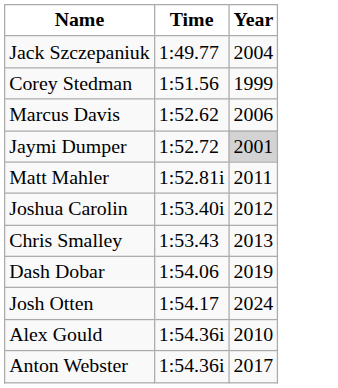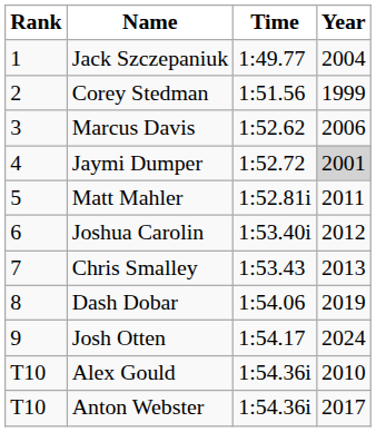 <table class="wikitable">
 <tr>
+<th style="background:white">Rank</th>
 <th style="background:white">Name</th>
 <th style="background:white">Time</th>
 <th style="background:white">Year</th>
 </tr>
 <tr>
+<td>1</td>
 <td>Jack Szczepaniuk</td>
 <td>1:49.77</td>
 <td>2004</td>
 </tr>
 <tr>
+<td>2</td>
 <td>Corey Stedman</td>
 <td>1:51.56</td>
 <td>1999</td>
 </tr>
 <tr>
+<td>3</td>
 <td>Marcus Davis</td>
 <td>1:52.62</td>
 <td>2006</td>
 </tr>
 <tr>
+<td>4</td>
 <td>Jaymi Dumper</td>
 <td>1:52.72</td>
 <td style="background: lightgrey;">2001</td>
 </tr>
 <tr>
+<td>5</td>
 <td>Matt Mahler</td>
 <td>1:52.81i</td>
 <td>2011</td>
 </tr>
 <tr>
+<td>6</td>
 <td>Joshua Carolin</td>
 <td>1:53.40i</td>
 <td>2012</td>
 </tr>
 <tr>
+<td>7</td>
 <td>Chris Smalley</td>
 <td>1:53.43</td>
 <td>2013</td>
 </tr>
 <tr>
+<td>8</td>
 <td>Dash Dobar</td>
 <td>1:54.06</td>
 <td>2019</td>
 </tr>
 <tr>
+<td>9</td>
 <td>Josh Otten</td>
 <td>1:54.17</td>
 <td>2024</td>
 </tr>
 <tr>
+<td>T10</td>
 <td>Alex Gould</td>
 <td>1:54.36i</td>
 <td>2010</td>
 </tr>
 <tr>
+<td>T10</td>
 <td>Anton Webster</td>
 <td>1:54.36i</td>
 <td>2017</td>
 </tr>
 </table>
